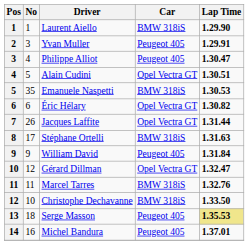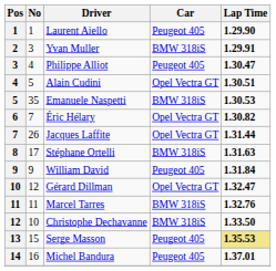 <table class="wikitable" style="font-size: 85%;">
 <tr>
 <th>Pos</th>
 <th>No</th>
 <th>Driver</th>
 <th>Car</th>
 <th>Lap Time</th>
 </tr>
 <tr>
 <th>1</th>
 <td>1</td>
 <td> <a href='#'>Laurent Aiello</a></td>
-<td><a href='#'>BMW 318iS</a></td>
+<td><a href='#'>Peugeot 405</a></td>
 <td><strong>1.29.90</strong></td>
 </tr>
 <tr>
 <th>2</th>
 <td>3</td>
 <td> <a href='#'>Yvan Muller</a></td>
-<td><a href='#'>Peugeot 405</a></td>
+<td><a href='#'>BMW 318iS</a></td>
 <td><strong>1.29.91</strong></td>
 </tr>
 <tr>
 <th>3</th>
 <td>4</td>
 <td> <a href='#'>Philippe Alliot</a></td>
 <td><a href='#'>Peugeot 405</a></td>
 <td><strong>1.30.47</strong></td>
 </tr>
 <tr>
 <th>4</th>
 <td>5</td>
 <td> <a href='#'>Alain Cudini</a></td>
 <td><a href='#'> Opel Vectra GT</a></td>
 <td><strong>1.30.51</strong></td>
 </tr>
 <tr>
 <th>5</th>
 <td>35</td>
 <td> <a href='#'>Emanuele Naspetti</a></td>
 <td><a href='#'>BMW 318iS</a></td>
 <td><strong>1.30.53</strong></td>
 </tr>
 <tr>
 <th>6</th>
-<td>6</td>
+<td>7</td>
 <td> <a href='#'>Éric Hélary</a></td>
 <td><a href='#'> Opel Vectra GT</a></td>
 <td><strong>1.30.82</strong></td>
 </tr>
 <tr>
 <th>7</th>
 <td>26</td>
 <td> <a href='#'>Jacques Laffite</a></td>
 <td><a href='#'> Opel Vectra GT</a></td>
 <td><strong>1.31.44</strong></td>
 </tr>
 <tr>
 <th>8</th>
 <td>17</td>
 <td> <a href='#'>Stéphane Ortelli</a></td>
 <td><a href='#'>BMW 318iS</a></td>
 <td><strong>1.31.63</strong></td>
 </tr>
 <tr>
 <th>9</th>
 <td>9</td>
 <td> <a href='#'>William David</a></td>
 <td><a href='#'>Peugeot 405</a></td>
 <td><strong>1.31.84</strong></td>
 </tr>
 <tr>
 <th>10</th>
 <td>12</td>
 <td> <a href='#'>Gérard Dillman</a></td>
 <td><a href='#'> Opel Vectra GT</a></td>
 <td><strong>1.32.47</strong></td>
 </tr>
 <tr>
 <th>11</th>
 <td>11</td>
 <td> <a href='#'>Marcel Tarres</a></td>
 <td><a href='#'>BMW 318iS</a></td>
 <td><strong>1.32.76</strong></td>
 </tr>
 <tr>
 <th>12</th>
 <td>10</td>
 <td> <a href='#'>Christophe Dechavanne</a></td>
 <td><a href='#'>BMW 318iS</a></td>
 <td><strong>1.33.50</strong></td>
 </tr>
 <tr>
 <th>13</th>
-<td>18</td>
+<td>15</td>
 <td> <a href='#'>Serge Masson</a></td>
 <td><a href='#'>Peugeot 405</a></td>
 <td style="background: khaki;"><strong>1.35.53</strong></td>
 </tr>
 <tr>
 <th>14</th>
 <td>16</td>
 <td> <a href='#'>Michel Bandura</a></td>
 <td><a href='#'>Peugeot 405</a></td>
 <td><strong>1.37.01</strong></td>
 </tr>
 <tr>
 </tr>
 </table>
